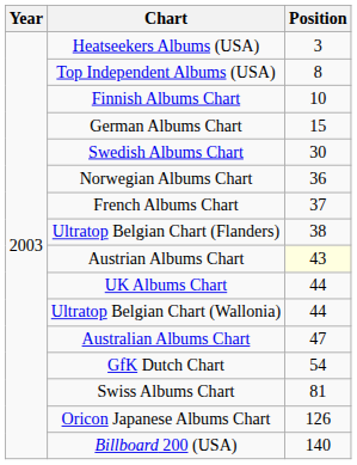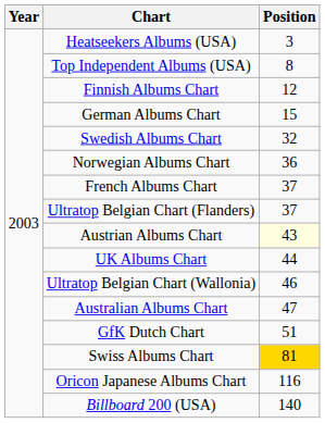 <table class="wikitable" width="330px">
 <tr>
 <th align="center">Year</th>
 <th align="center">Chart</th>
 <th align="center">Position</th>
 </tr>
 <tr>
 <td align="center"; rowspan="16">2003</td>
 <td align="center"><a href='#'>Heatseekers Albums</a> (USA)</td>
 <td align="center">3</td>
 </tr>
 <tr>
 <td align="center"><a href='#'>Top Independent Albums</a> (USA)</td>
 <td align="center">8</td>
 </tr>
 <tr>
 <td align="center"><a href='#'>Finnish Albums Chart</a></td>
-<td align="center">10</td>
+<td align="center">12</td>
 </tr>
 <tr>
 <td align="center">German Albums Chart</td>
 <td align="center">15</td>
 </tr>
 <tr>
 <td align="center"><a href='#'>Swedish Albums Chart</a></td>
-<td align="center">30</td>
+<td align="center">32</td>
 </tr>
 <tr>
 <td align="center">Norwegian Albums Chart</td>
 <td align="center">36</td>
 </tr>
 <tr>
 <td align="center">French Albums Chart</td>
 <td align="center">37</td>
 </tr>
 <tr>
 <td align="center"><a href='#'>Ultratop</a> Belgian Chart (Flanders)</td>
-<td align="center">38</td>
+<td align="center">37</td>
 </tr>
 <tr>
 <td align="center">Austrian Albums Chart</td>
 <td align="center" style="background: lightyellow;">43</td>
 </tr>
 <tr>
 <td align="center"><a href='#'>UK Albums Chart</a></td>
 <td align="center">44</td>
 </tr>
 <tr>
 <td align="center"><a href='#'>Ultratop</a> Belgian Chart (Wallonia)</td>
-<td align="center">44</td>
+<td align="center">46</td>
 </tr>
 <tr>
 <td align="center"><a href='#'>Australian Albums Chart</a></td>
 <td align="center">47</td>
 </tr>
 <tr>
 <td align="center"><a href='#'>GfK</a> Dutch Chart</td>
-<td align="center">54</td>
+<td align="center">51</td>
 </tr>
 <tr>
 <td align="center">Swiss Albums Chart</td>
-<td align="center">81</td>
+<td align="center" style="background: gold;">81</td>
 </tr>
 <tr>
 <td align="center"><a href='#'>Oricon</a> Japanese Albums Chart</td>
-<td align="center">126</td>
+<td align="center">116</td>
 </tr>
 <tr>
 <td align="center"><a href='#'><em>Billboard</em> 200</a> (USA)</td>
 <td align="center">140</td>
 </tr>
 </table>
